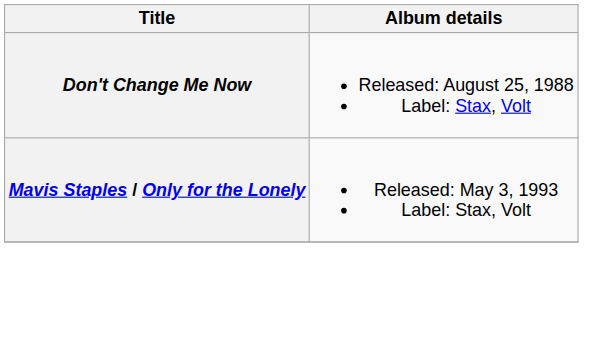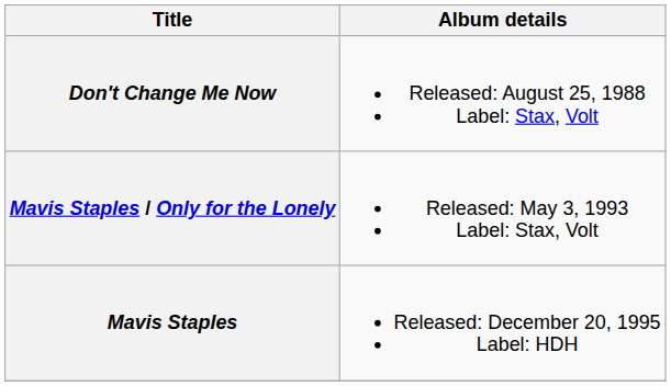 <table class="wikitable plainrowheaders" style="text-align:center;">
 <tr>
 <th>Title</th>
 <th>Album details</th>
 </tr>
 <tr>
 <th scope = "row"><em>Don't Change Me Now</em></th>
 <td><br><ul><li>Released: August 25, 1988</li><li>Label: <a href='#'>Stax</a>, <a href='#'>Volt</a></li></ul></td>
 </tr>
 <tr>
 <th scope = "row"><em><a href='#'>Mavis Staples</a></em> / <em><a href='#'>Only for the Lonely</a></em></th>
 <td><br><ul><li>Released: May 3, 1993</li><li>Label: Stax, Volt</li></ul></td>
 </tr>
 <tr>
+<th scope = "row"><em>Mavis Staples</em></th>
+<td><br><ul><li>Released: December 20, 1995</li><li>Label: HDH</li></ul></td>
+</tr>
+<tr>
 </tr>
 </table>
